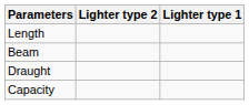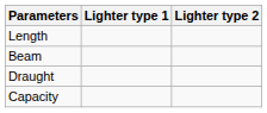 <table Class="wikitable" style="font-size:90%;">
 <tr>
 <th>Parameters</th>
+<th>Lighter type 1</th>
 <th>Lighter type 2</th>
-<th>Lighter type 1</th>
 </tr>
 <tr>
 <td>Length</td>
 <td></td>
 <td></td>
 </tr>
 <tr>
 <td>Beam</td>
 <td></td>
 <td></td>
 </tr>
 <tr>
 <td>Draught</td>
 <td></td>
 <td></td>
 </tr>
 <tr>
 <td>Capacity</td>
 <td></td>
 <td></td>
 </tr>
 </table>
